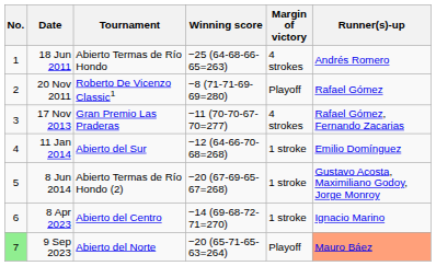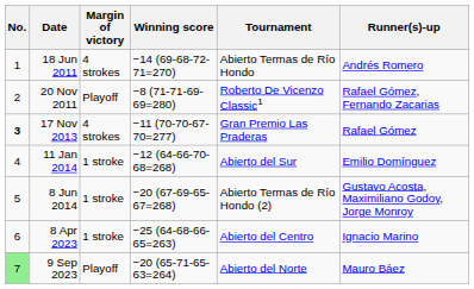 <table class="wikitable" style="font-size:95%;">
 <tr>
 <th>No.</th>
 <th>Date</th>
+<th>Margin of<br>victory</th>
+<th>Winning score</th>
 <th>Tournament</th>
-<th>Winning score</th>
-<th>Margin of<br>victory</th>
 <th>Runner(s)-up</th>
 </tr>
 <tr>
 <td align=center>1</td>
 <td align=right>18 Jun <a href='#'>2011</a></td>
+<td>4 strokes</td>
+<td>−14 (69-68-72-71=270)</td>
 <td>Abierto Termas de Río Hondo</td>
-<td>−25 (64-68-66-65=263)</td>
-<td>4 strokes</td>
 <td> <a href='#'>Andrés Romero</a></td>
 </tr>
 <tr>
 <td align=center>2</td>
 <td align=right>20 Nov 2011</td>
+<td>Playoff</td>
+<td>−8 (71-71-69-69=280)</td>
 <td><a href='#'>Roberto De Vicenzo Classic</a><sup>1</sup></td>
-<td>−8 (71-71-69-69=280)</td>
-<td>Playoff</td>
-<td> <a href='#'>Rafael Gómez</a></td>
+<td> <a href='#'>Rafael Gómez</a>,  <a href='#'>Fernando Zacarias</a></td>
 </tr>
 <tr>
-<td align=center>3</td>
+<td align=center><strong>3</strong></td>
 <td align=right>17 Nov <a href='#'>2013</a></td>
+<td>4 strokes</td>
+<td>−11 (70-70-67-70=277)</td>
 <td><a href='#'>Gran Premio Las Praderas</a></td>
-<td>−11 (70-70-67-70=277)</td>
-<td>4 strokes</td>
-<td> <a href='#'>Rafael Gómez</a>,  <a href='#'>Fernando Zacarias</a></td>
+<td> <a href='#'>Rafael Gómez</a></td>
 </tr>
 <tr>
 <td align=center>4</td>
 <td align=right>11 Jan <a href='#'>2014</a></td>
+<td>1 stroke</td>
+<td>−12 (64-66-70-68=268)</td>
 <td><a href='#'>Abierto del Sur</a></td>
-<td>−12 (64-66-70-68=268)</td>
-<td>1 stroke</td>
 <td> <a href='#'>Emilio Domínguez</a></td>
 </tr>
 <tr>
 <td align=center>5</td>
 <td align=right>8 Jun 2014</td>
+<td>1 stroke</td>
+<td>−20 (67-69-65-67=268)</td>
 <td>Abierto Termas de Río Hondo (2)</td>
-<td>−20 (67-69-65-67=268)</td>
-<td>1 stroke</td>
 <td> <a href='#'>Gustavo Acosta</a>,  <a href='#'>Maximiliano Godoy</a>,<br> <a href='#'>Jorge Monroy</a></td>
 </tr>
 <tr>
 <td align=center>6</td>
 <td align=right>8 Apr <a href='#'>2023</a></td>
+<td>1 stroke</td>
+<td>−25 (64-68-66-65=263)</td>
 <td><a href='#'>Abierto del Centro</a></td>
-<td>−14 (69-68-72-71=270)</td>
-<td>1 stroke</td>
 <td> <a href='#'>Ignacio Marino</a></td>
 </tr>
 <tr>
 <td align=center style="background: lightgreen;">7</td>
 <td align=right>9 Sep 2023</td>
+<td>Playoff</td>
+<td>−20 (65-71-65-63=264)</td>
 <td><a href='#'>Abierto del Norte</a></td>
-<td>−20 (65-71-65-63=264)</td>
-<td>Playoff</td>
-<td style="background: lightsalmon;"> <a href='#'>Mauro Báez</a></td>
+<td> <a href='#'>Mauro Báez</a></td>
 </tr>
 </table>
